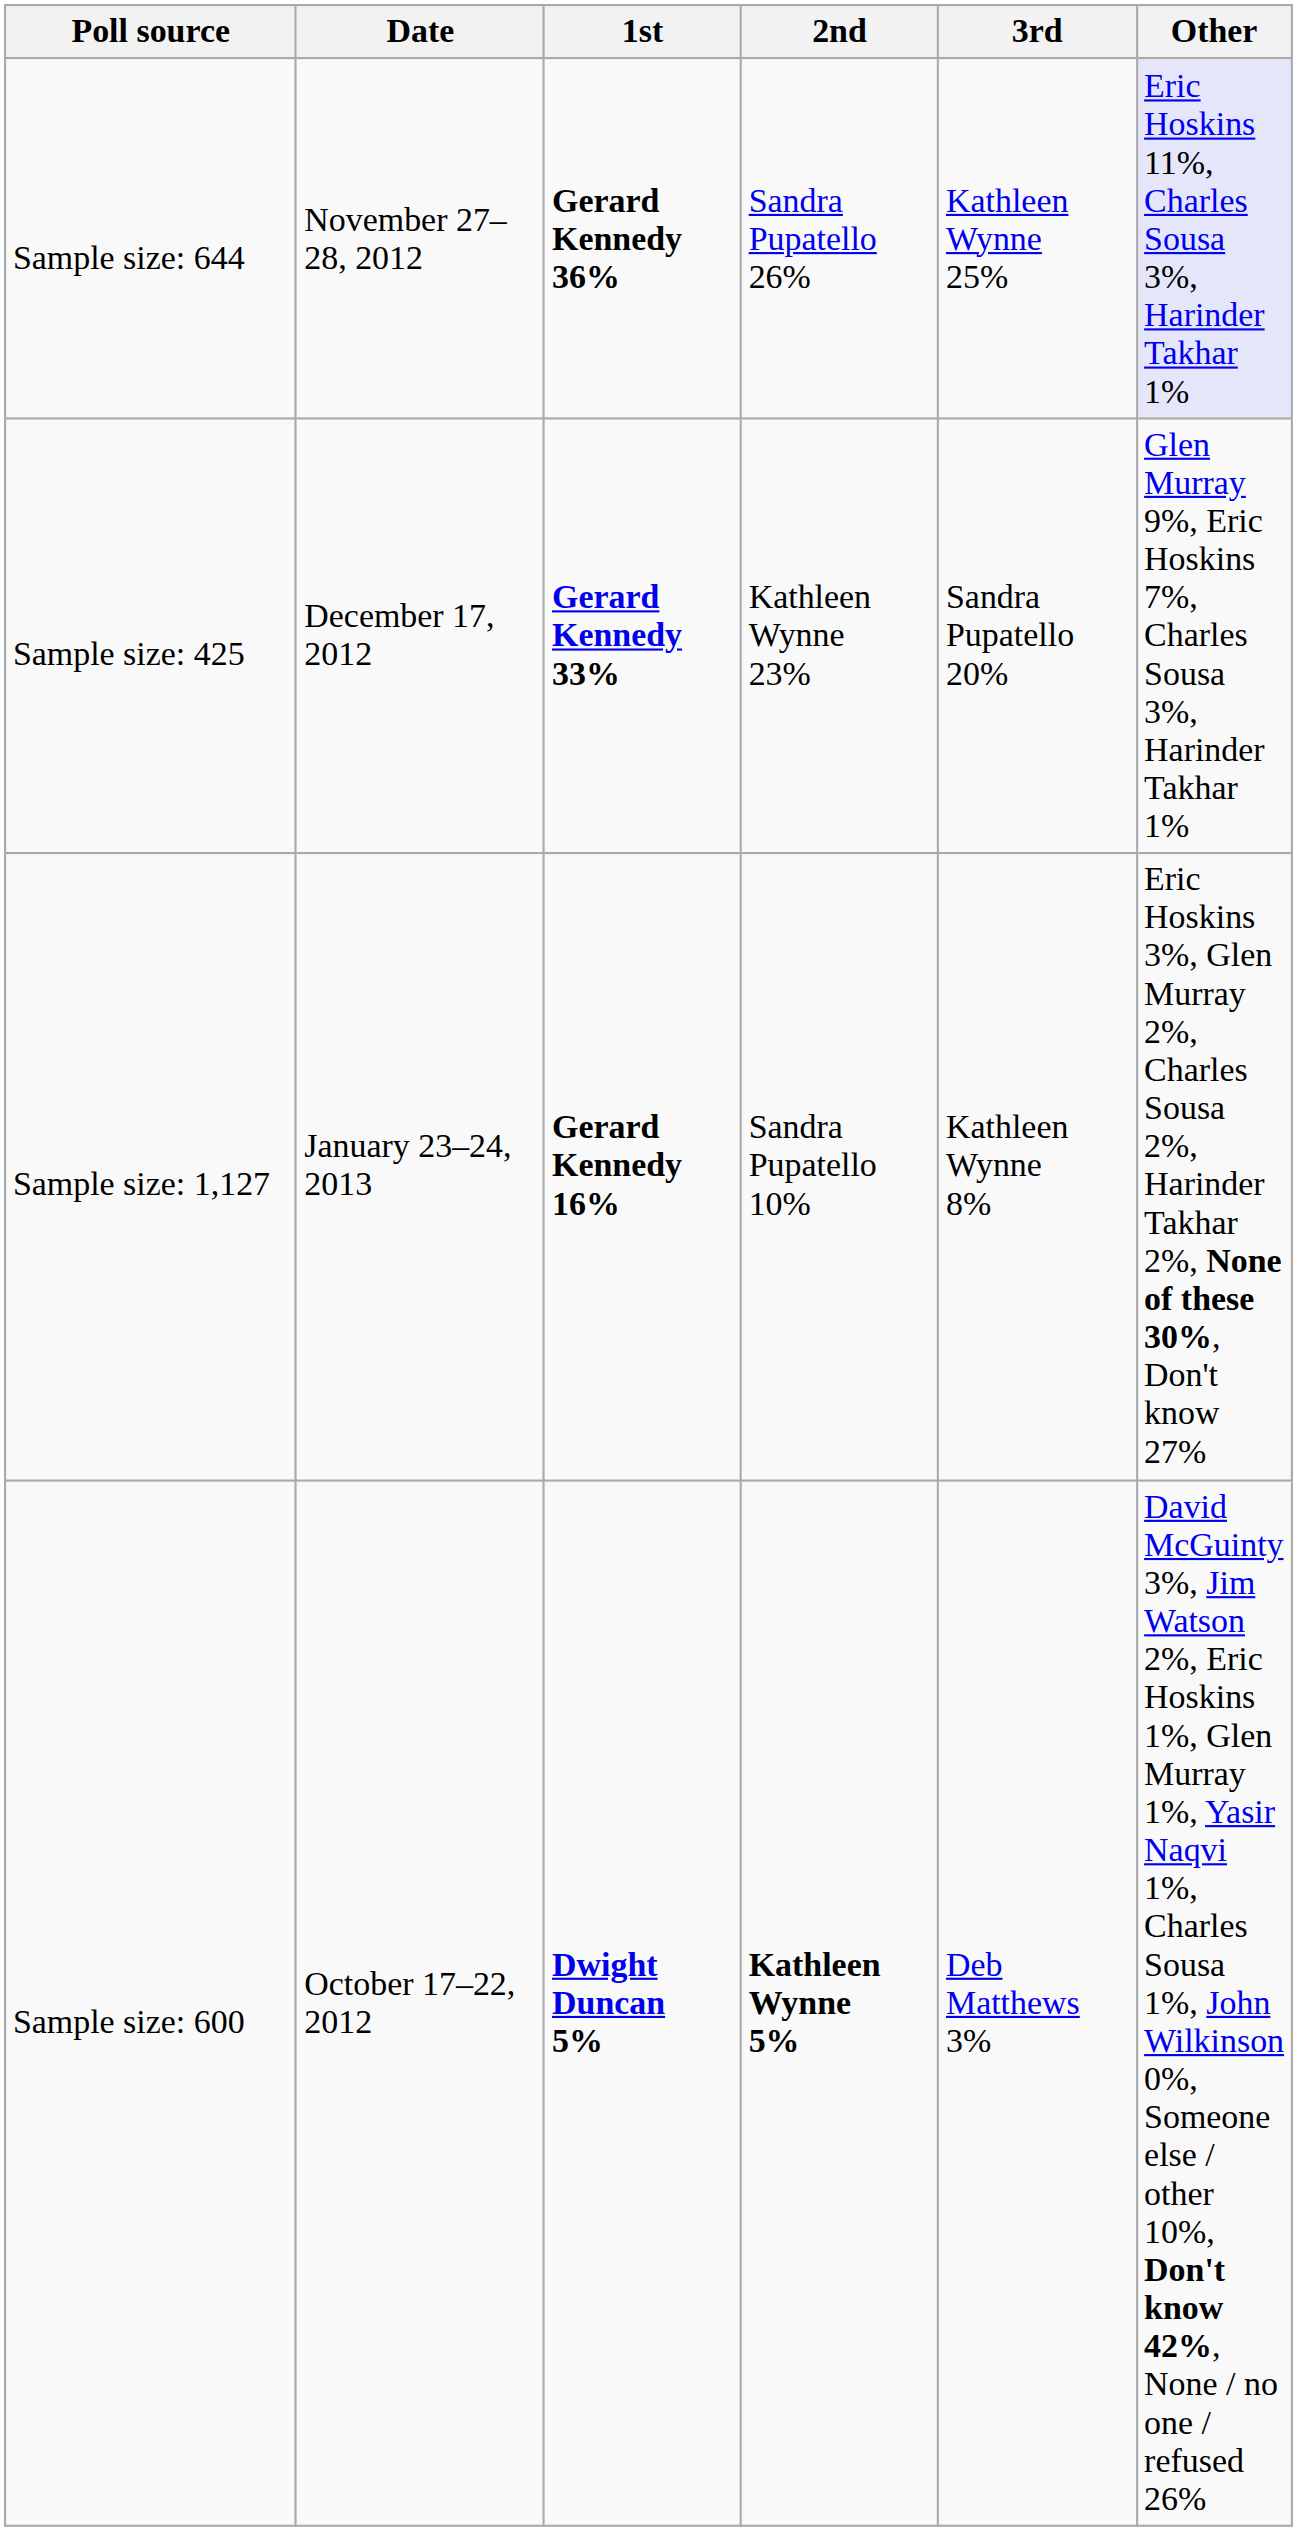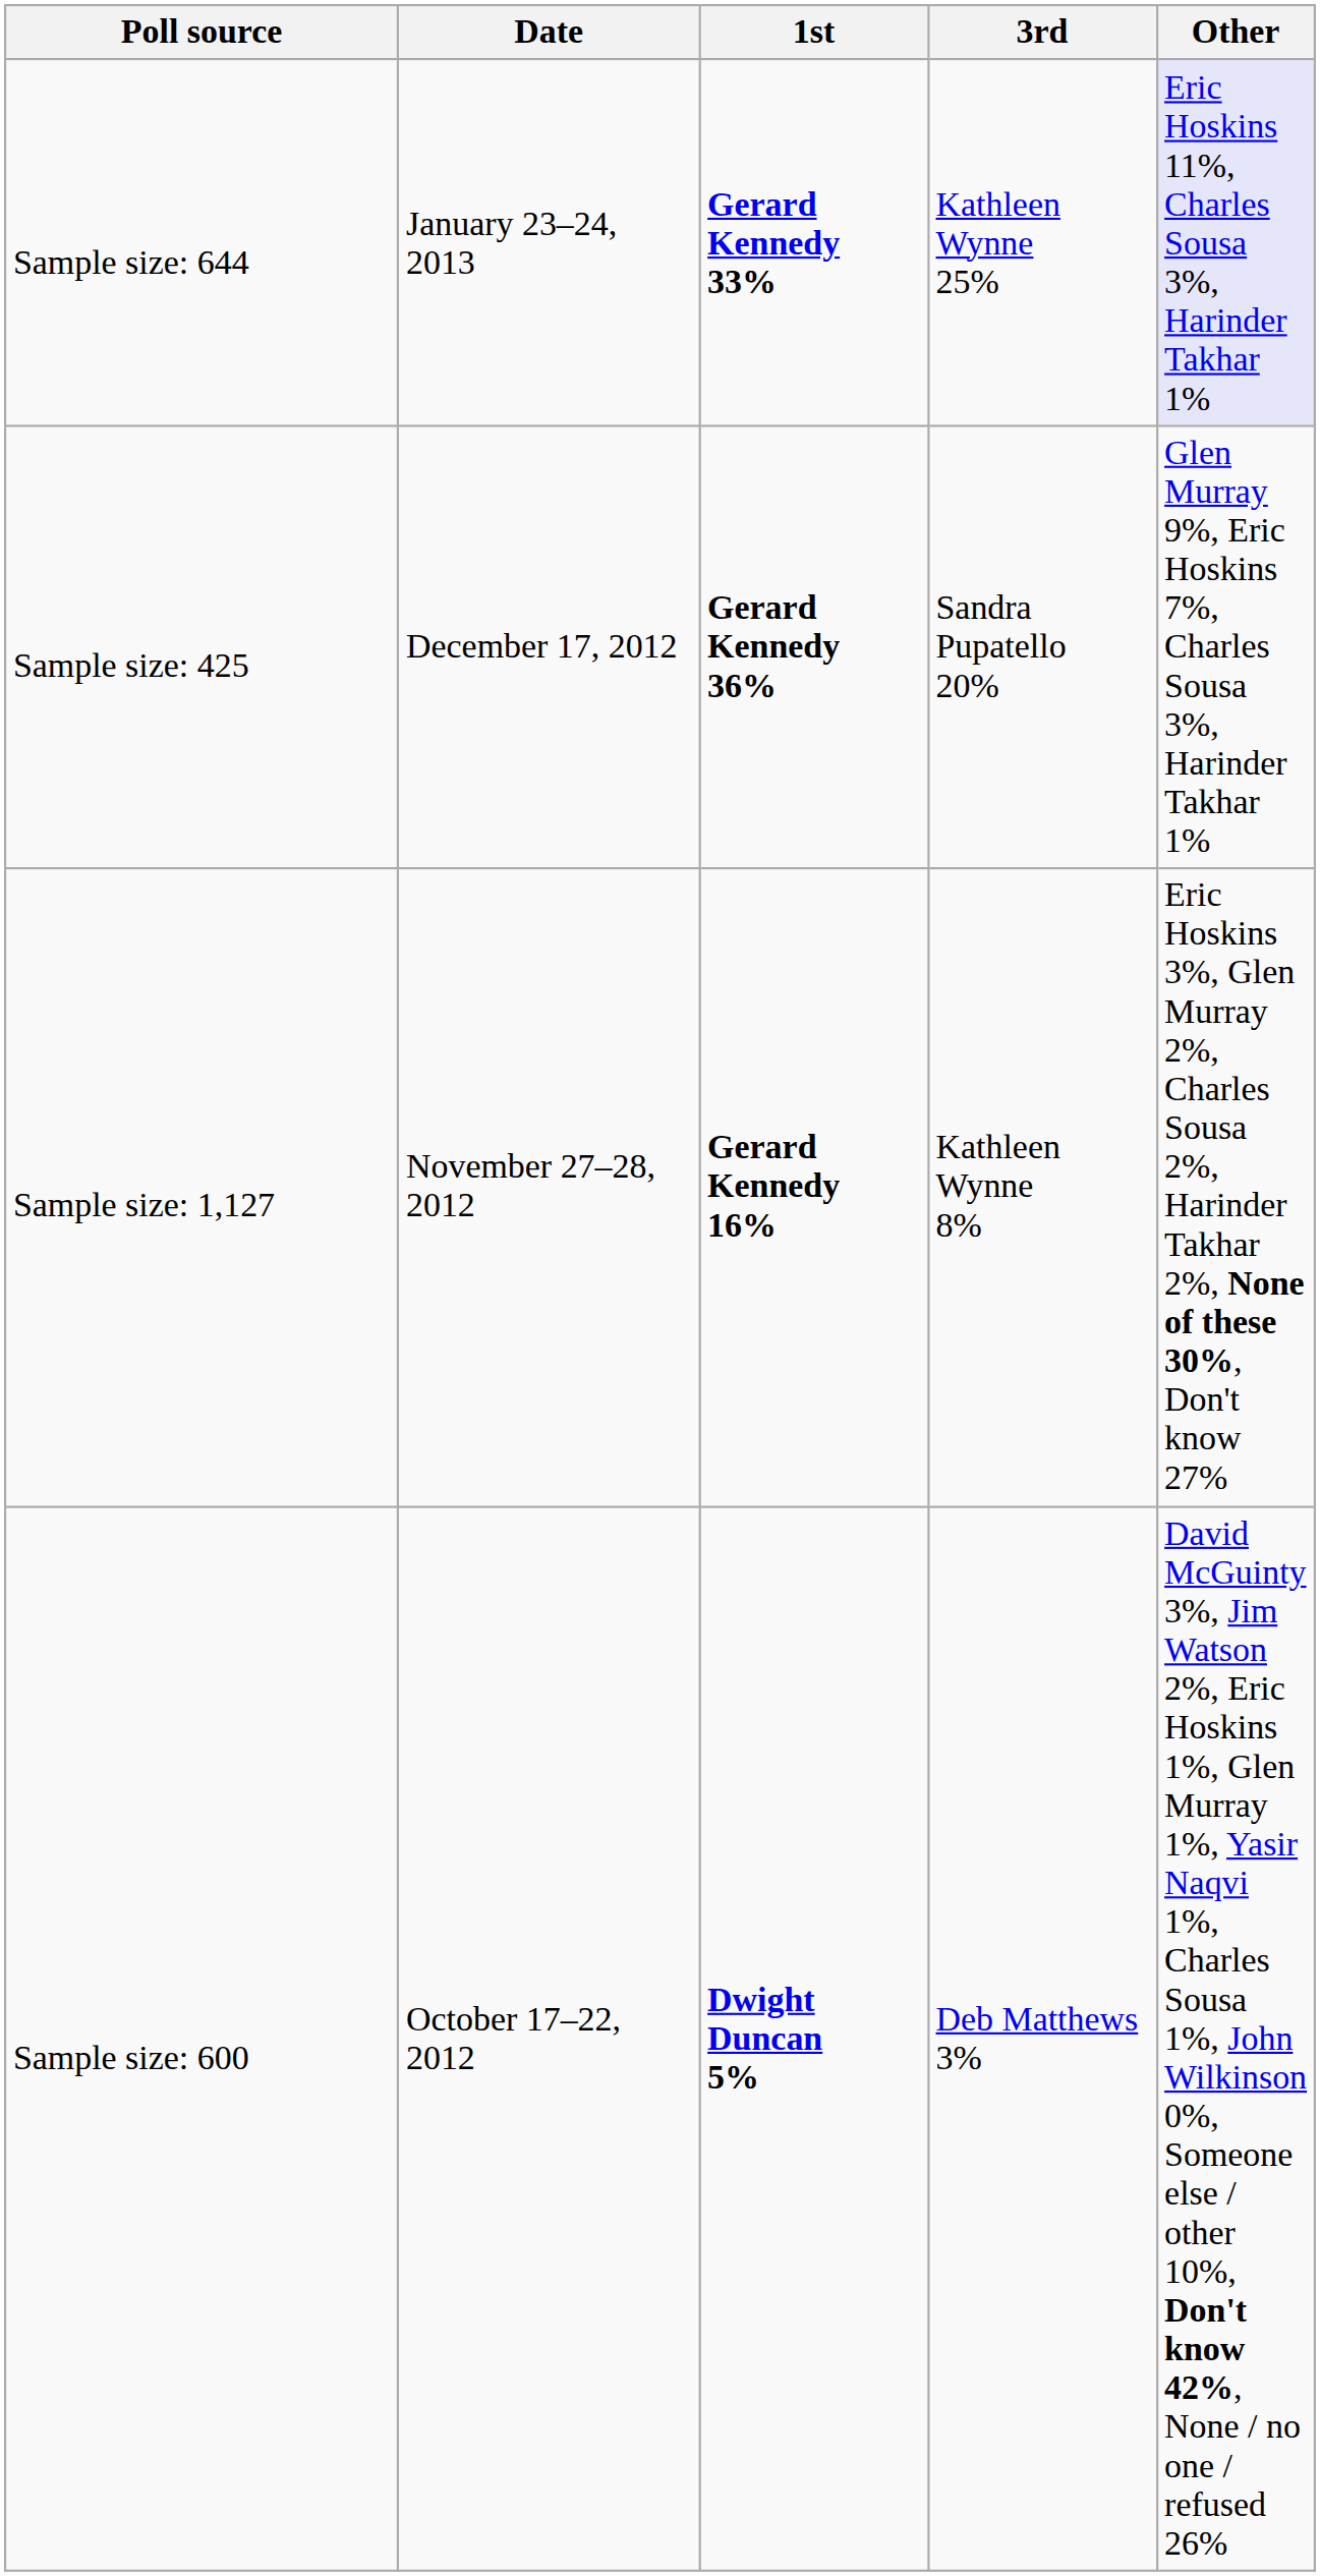 <table class="wikitable">
 <tr>
 <th style="width:180px;">Poll source</th>
 <th style="width:135px;">Date</th>
 <th style="width:100px;">1st</th>
-<th style="width:100px;">2nd</th>
 <th style="width:100px;">3rd</th>
 <th>Other</th>
 </tr>
 <tr>
 <td><br>Sample size: 644</td>
-<td>November 27–28, 2012</td>
-<td><strong>Gerard Kennedy<br>36%</strong></td>
-<td><a href='#'>Sandra Pupatello</a><br>26%</td>
+<td>January 23–24, 2013</td>
+<td><strong><a href='#'>Gerard Kennedy</a><br>33%</strong></td>
 <td><a href='#'>Kathleen Wynne</a><br>25%</td>
 <td style="background: lavender;"><a href='#'>Eric Hoskins</a> 11%, <a href='#'>Charles Sousa</a> 3%, <a href='#'>Harinder Takhar</a> 1%</td>
 </tr>
 <tr>
 <td><br>Sample size: 425</td>
 <td>December 17, 2012</td>
-<td><strong><a href='#'>Gerard Kennedy</a><br>33%</strong></td>
-<td>Kathleen Wynne<br>23%</td>
+<td><strong>Gerard Kennedy<br>36%</strong></td>
 <td>Sandra Pupatello<br>20%</td>
 <td><a href='#'>Glen Murray</a> 9%, Eric Hoskins 7%, Charles Sousa 3%, Harinder Takhar 1%</td>
 </tr>
 <tr>
 <td><br>Sample size: 1,127</td>
-<td>January 23–24, 2013</td>
+<td>November 27–28, 2012</td>
 <td><strong>Gerard Kennedy<br>16%</strong></td>
-<td>Sandra Pupatello<br>10%</td>
 <td>Kathleen Wynne<br>8%</td>
 <td>Eric Hoskins 3%, Glen Murray 2%, Charles Sousa 2%, Harinder Takhar 2%, <strong>None of these 30%</strong>, Don't know 27%</td>
 </tr>
 <tr>
 <td><br>Sample size: 600</td>
 <td>October 17–22, 2012</td>
 <td><strong><a href='#'>Dwight Duncan</a><br>5%</strong></td>
-<td><strong>Kathleen Wynne<br>5%</strong></td>
 <td><a href='#'>Deb Matthews</a><br>3%</td>
 <td><a href='#'>David McGuinty</a> 3%, <a href='#'>Jim Watson</a> 2%, Eric Hoskins 1%, Glen Murray 1%, <a href='#'>Yasir Naqvi</a> 1%, Charles Sousa 1%, <a href='#'>John Wilkinson</a> 0%, Someone else / other 10%, <strong>Don't know 42%</strong>, None / no one / refused 26%</td>
 </tr>
 </table>
